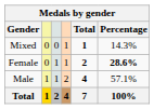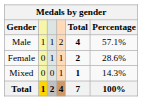 <table class=wikitable style=font-size:85%;float:right;text-align:center>
 <tr>
 <th colspan=6><strong>Medals by gender</strong></th>
 </tr>
 <tr>
 <th>Gender</th>
 <td bgcolor=F7F6A8></td>
 <td bgcolor=DCE5E5></td>
 <td bgcolor=FFDAB9></td>
 <th>Total</th>
 <th>Percentage</th>
 </tr>
 <tr>
-<td>Mixed</td>
-<td bgcolor=F7F6A8>0</td>
-<td bgcolor=DCE5E5>0</td>
-<td bgcolor=FFDAB9>1</td>
-<td><strong>1</strong></td>
-<td>14.3%</td>
+<td>Male</td>
+<td bgcolor=F7F6A8>1</td>
+<td bgcolor=DCE5E5>1</td>
+<td bgcolor=FFDAB9>2</td>
+<td><strong>4</strong></td>
+<td>57.1%</td>
 </tr>
 <tr>
 <td>Female</td>
 <td bgcolor=F7F6A8>0</td>
 <td bgcolor=DCE5E5>1</td>
 <td bgcolor=FFDAB9>1</td>
 <td><strong>2</strong></td>
-<td><strong>28.6%</strong></td>
+<td>28.6%</td>
 </tr>
 <tr>
-<td>Male</td>
-<td bgcolor=F7F6A8>1</td>
-<td bgcolor=DCE5E5>1</td>
-<td bgcolor=FFDAB9>2</td>
-<td><strong>4</strong></td>
-<td>57.1%</td>
+<td>Mixed</td>
+<td bgcolor=F7F6A8>0</td>
+<td bgcolor=DCE5E5>0</td>
+<td bgcolor=FFDAB9>1</td>
+<td><strong>1</strong></td>
+<td>14.3%</td>
 </tr>
 <tr>
 <th><strong>Total</strong></th>
 <th style=background:gold><strong>1</strong></th>
 <th style=background:silver><strong>2</strong></th>
 <th style=background:#c96><strong>4</strong></th>
 <th><strong>7</strong></th>
 <th><strong>100%</strong></th>
 </tr>
 </table>
